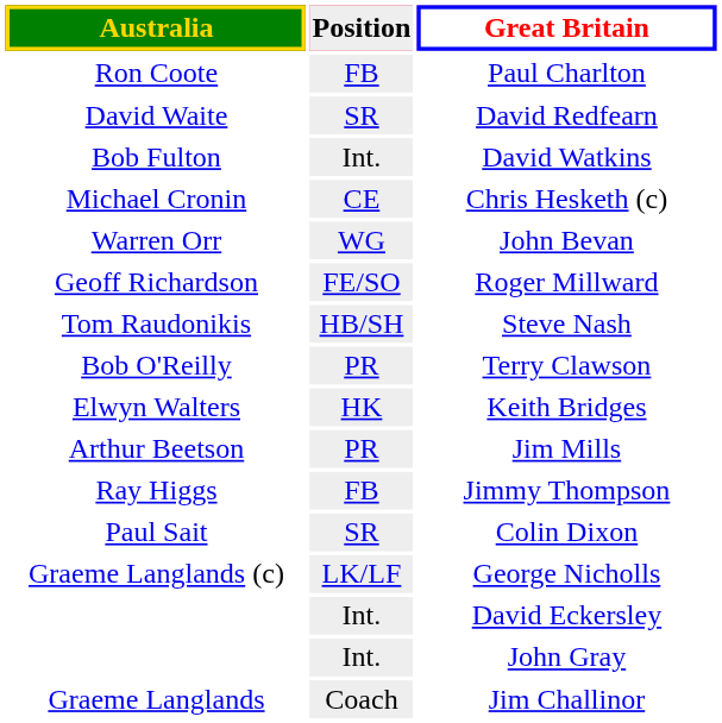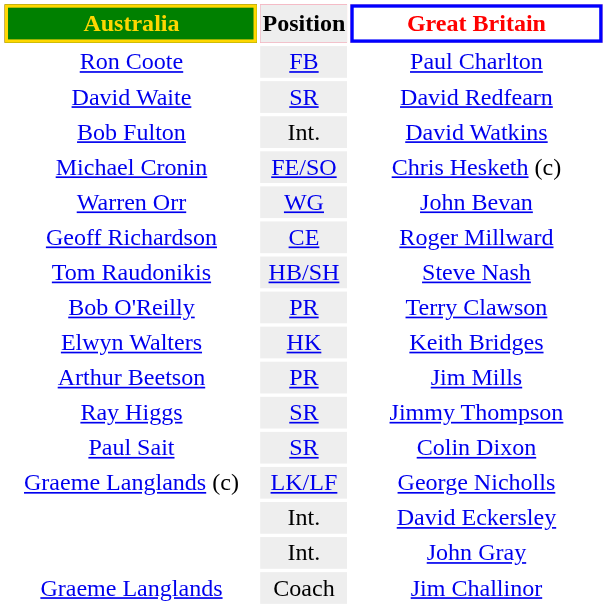 <table align=right style="font-size:90%; margin-left:1em">
 <tr bgcolor=#FF0033>
 <th align="centre" width="145" style="border: 2px solid gold; background: green; color: gold">Australia</th>
 <th align="center" style="background: #eeeeee; color: black">Position</th>
 <th align="centre" width="145" style="border: 2px solid blue; background: white; color: red">Great Britain</th>
 </tr>
 <tr>
 <td align="center"><a href='#'>Ron Coote</a></td>
 <td align="center" style="background: #eeeeee"><a href='#'>FB</a></td>
 <td align="center"><a href='#'>Paul Charlton</a></td>
 </tr>
 <tr>
 <td align="center"><a href='#'>David Waite</a></td>
 <td align="center" style="background: #eeeeee"><a href='#'>SR</a></td>
 <td align="center"><a href='#'>David Redfearn</a></td>
 </tr>
 <tr>
 <td align="center"><a href='#'>Bob Fulton</a></td>
 <td align="center" style="background: #eeeeee">Int.</td>
 <td align="center"><a href='#'>David Watkins</a></td>
 </tr>
 <tr>
 <td align="center"><a href='#'>Michael Cronin</a></td>
-<td align="center" style="background: #eeeeee"><a href='#'>CE</a></td>
+<td align="center" style="background: #eeeeee"><a href='#'>FE/SO</a></td>
 <td align="center"><a href='#'>Chris Hesketh</a> (c)</td>
 </tr>
 <tr>
 <td align="center"><a href='#'>Warren Orr</a></td>
 <td align="center" style="background: #eeeeee"><a href='#'>WG</a></td>
 <td align="center"><a href='#'>John Bevan</a></td>
 </tr>
 <tr>
 <td align="center"><a href='#'>Geoff Richardson</a></td>
-<td align="center" style="background: #eeeeee"><a href='#'>FE/SO</a></td>
+<td align="center" style="background: #eeeeee"><a href='#'>CE</a></td>
 <td align="center"><a href='#'>Roger Millward</a></td>
 </tr>
 <tr>
 <td align="center"><a href='#'>Tom Raudonikis</a></td>
 <td align="center" style="background: #eeeeee"><a href='#'>HB/SH</a></td>
 <td align="center"><a href='#'>Steve Nash</a></td>
 </tr>
 <tr>
 <td align="center"><a href='#'>Bob O'Reilly</a></td>
 <td align="center" style="background: #eeeeee"><a href='#'>PR</a></td>
 <td align="center"><a href='#'>Terry Clawson</a></td>
 </tr>
 <tr>
 <td align="center"><a href='#'>Elwyn Walters</a></td>
 <td align="center" style="background: #eeeeee"><a href='#'>HK</a></td>
 <td align="center"><a href='#'>Keith Bridges</a></td>
 </tr>
 <tr>
 <td align="center"><a href='#'>Arthur Beetson</a></td>
 <td align="center" style="background: #eeeeee"><a href='#'>PR</a></td>
 <td align="center"><a href='#'>Jim Mills</a></td>
 </tr>
 <tr>
 <td align="center"><a href='#'>Ray Higgs</a></td>
-<td align="center" style="background: #eeeeee"><a href='#'>FB</a></td>
+<td align="center" style="background: #eeeeee"><a href='#'>SR</a></td>
 <td align="center"><a href='#'>Jimmy Thompson</a></td>
 </tr>
 <tr>
 <td align="center"><a href='#'>Paul Sait</a></td>
 <td align="center" style="background: #eeeeee"><a href='#'>SR</a></td>
 <td align="center"><a href='#'>Colin Dixon</a></td>
 </tr>
 <tr>
 <td align="center"><a href='#'>Graeme Langlands</a> (c)</td>
 <td align="center" style="background: #eeeeee"><a href='#'>LK/LF</a></td>
 <td align="center"><a href='#'>George Nicholls</a></td>
 </tr>
 <tr>
 <td align="center"></td>
 <td align="center" style="background: #eeeeee">Int.</td>
 <td align="center"><a href='#'>David Eckersley</a></td>
 </tr>
 <tr>
 <td align="center"></td>
 <td align="center" style="background: #eeeeee">Int.</td>
 <td align="center"><a href='#'>John Gray</a></td>
 </tr>
 <tr>
 <td align="center"><a href='#'>Graeme Langlands</a></td>
 <td align="center" style="background: #eeeeee">Coach</td>
 <td align="center"><a href='#'>Jim Challinor</a></td>
 </tr>
 </table>
